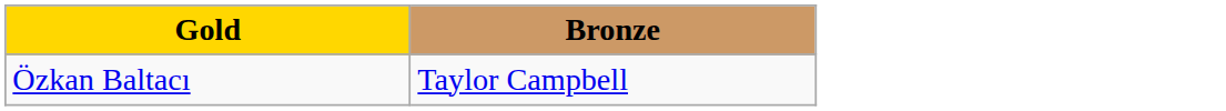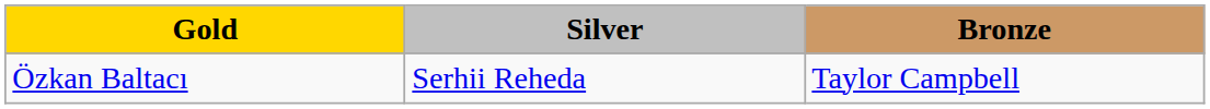 <table class="wikitable" style="text-align:left">
 <tr align="center">
 <td width=200 bgcolor=gold><strong>Gold</strong></td>
+<td width=200 bgcolor=silver><strong>Silver</strong></td>
 <td width=200 bgcolor=CC9966><strong>Bronze</strong></td>
 </tr>
 <tr>
 <td><a href='#'>Özkan Baltacı</a><br></td>
+<td><a href='#'>Serhii Reheda</a><br></td>
 <td><a href='#'>Taylor Campbell</a><br></td>
 </tr>
 </table>
